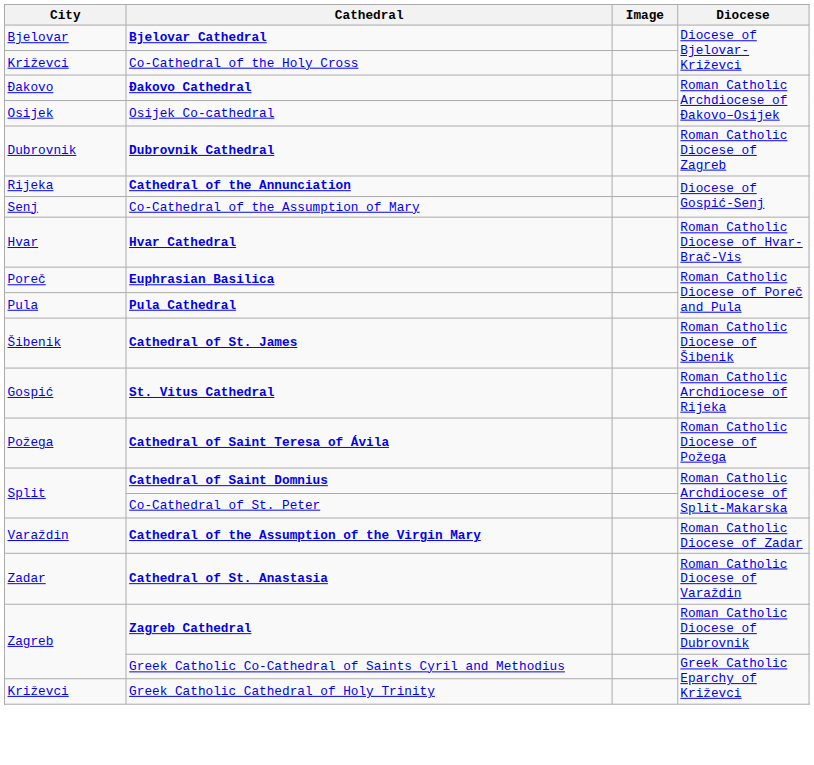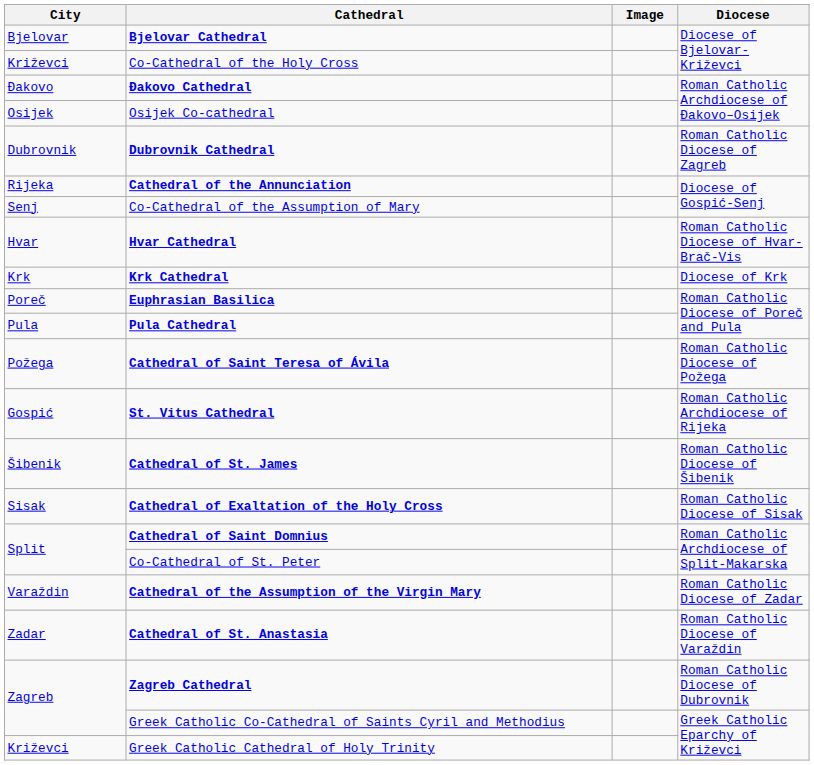 <table class="wikitable" width=65%>
 <tr>
 <th width = 10%>City</th>
 <th width = 40%>Cathedral</th>
 <th width = 5%>Image</th>
 <th width = 10%>Diocese</th>
 </tr>
 <tr>
 <td rowspan=1><a href='#'>Bjelovar</a></td>
 <td><strong><a href='#'>Bjelovar Cathedral</a></strong></td>
 <td></td>
 <td rowspan=2><a href='#'>Diocese of Bjelovar-Križevci</a></td>
 </tr>
 <tr>
 <td><a href='#'>Križevci</a></td>
 <td><a href='#'>Co-Cathedral of the Holy Cross</a></td>
 <td></td>
 </tr>
 <tr>
 <td><a href='#'>Đakovo</a></td>
 <td><strong><a href='#'>Đakovo Cathedral</a></strong></td>
 <td></td>
 <td rowspan=2><a href='#'>Roman Catholic Archdiocese of Đakovo–Osijek</a></td>
 </tr>
 <tr>
 <td><a href='#'>Osijek</a></td>
 <td><a href='#'>Osijek Co-cathedral</a></td>
 <td></td>
 </tr>
 <tr>
 <td><a href='#'>Dubrovnik</a></td>
 <td><strong><a href='#'>Dubrovnik Cathedral</a></strong></td>
 <td></td>
 <td><a href='#'>Roman Catholic Diocese of Zagreb</a></td>
 </tr>
 <tr>
 <td><a href='#'>Rijeka</a></td>
 <td><strong><a href='#'>Cathedral of the Annunciation</a></strong></td>
 <td></td>
 <td rowspan=2><a href='#'>Diocese of Gospić-Senj</a></td>
 </tr>
 <tr>
 <td><a href='#'>Senj</a></td>
 <td><a href='#'> Co-Cathedral of the Assumption of Mary</a></td>
 <td></td>
 </tr>
 <tr>
 <td><a href='#'>Hvar</a></td>
 <td><strong><a href='#'>Hvar Cathedral</a></strong></td>
 <td></td>
 <td><a href='#'>Roman Catholic Diocese of Hvar-Brač-Vis</a></td>
 </tr>
 <tr>
+<td><a href='#'>Krk</a></td>
+<td><strong><a href='#'>Krk Cathedral</a></strong></td>
+<td></td>
+<td><a href='#'>Diocese of Krk</a></td>
+</tr>
+<tr>
 <td><a href='#'>Poreč</a></td>
 <td><strong><a href='#'>Euphrasian Basilica</a> </strong></td>
 <td></td>
 <td rowspan=2><a href='#'>Roman Catholic Diocese of Poreč and Pula</a></td>
 </tr>
 <tr>
 <td><a href='#'>Pula</a></td>
 <td><strong><a href='#'>Pula Cathedral</a> </strong></td>
 <td></td>
 </tr>
 <tr>
-<td><a href='#'>Šibenik</a></td>
-<td><strong><a href='#'>Cathedral of St. James</a> </strong></td>
+<td><a href='#'>Požega</a></td>
+<td><strong><a href='#'>Cathedral of Saint Teresa of Ávila</a> </strong></td>
 <td></td>
-<td><a href='#'>Roman Catholic Diocese of Šibenik</a></td>
+<td><a href='#'>Roman Catholic Diocese of Požega</a></td>
 </tr>
 <tr>
 <td><a href='#'>Gospić</a></td>
 <td><strong><a href='#'>St. Vitus Cathedral</a> </strong></td>
 <td></td>
 <td><a href='#'>Roman Catholic Archdiocese of Rijeka</a></td>
 </tr>
 <tr>
-<td><a href='#'>Požega</a></td>
-<td><strong><a href='#'>Cathedral of Saint Teresa of Ávila</a> </strong></td>
+<td><a href='#'>Šibenik</a></td>
+<td><strong><a href='#'>Cathedral of St. James</a> </strong></td>
 <td></td>
-<td><a href='#'>Roman Catholic Diocese of Požega</a></td>
+<td><a href='#'>Roman Catholic Diocese of Šibenik</a></td>
+</tr>
+<tr>
+<td><a href='#'>Sisak</a></td>
+<td><strong><a href='#'>Cathedral of Exaltation of the Holy Cross</a> </strong></td>
+<td></td>
+<td><a href='#'>Roman Catholic Diocese of Sisak</a></td>
 </tr>
 <tr>
 <td rowspan=2><a href='#'>Split</a></td>
 <td><strong><a href='#'>Cathedral of Saint Domnius</a> </strong></td>
 <td></td>
 <td rowspan=2><a href='#'>Roman Catholic Archdiocese of Split-Makarska</a></td>
 </tr>
 <tr>
 <td><a href='#'>Co-Cathedral of St. Peter</a></td>
 <td></td>
 </tr>
 <tr>
 <td><a href='#'>Varaždin</a></td>
 <td><strong><a href='#'>Cathedral of the Assumption of the Virgin Mary</a> </strong></td>
 <td></td>
 <td><a href='#'>Roman Catholic Diocese of Zadar</a></td>
 </tr>
 <tr>
 <td><a href='#'>Zadar</a></td>
 <td><strong><a href='#'>Cathedral of St. Anastasia</a> </strong></td>
 <td></td>
 <td><a href='#'>Roman Catholic Diocese of Varaždin</a></td>
 </tr>
 <tr>
 <td rowspan=2><a href='#'>Zagreb</a></td>
 <td><strong><a href='#'>Zagreb Cathedral</a></strong></td>
 <td></td>
 <td><a href='#'>Roman Catholic Diocese of Dubrovnik</a></td>
 </tr>
 <tr>
 <td><a href='#'>Greek Catholic Co-Cathedral of Saints Cyril and Methodius</a></td>
 <td></td>
 <td rowspan=2><a href='#'>Greek Catholic Eparchy of Križevci</a></td>
 </tr>
 <tr>
 <td><a href='#'>Križevci</a></td>
 <td><a href='#'>Greek Catholic Cathedral of Holy Trinity</a></td>
 <td></td>
 </tr>
 </table>
